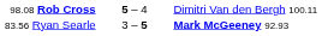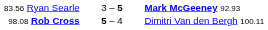 <table style="text-align:center">
 <tr>
 <th width=223></th>
 <th width=100></th>
 <th width=223></th>
 </tr>
 <tr>
+<td align=right><small>83.56</small> <a href='#'>Ryan Searle</a> </td>
+<td>3 – <strong>5</strong></td>
+<td align=left> <strong><a href='#'>Mark McGeeney</a></strong> <small>92.93</small></td>
+</tr>
+<tr>
 <td align=right><small>98.08</small> <strong><a href='#'>Rob Cross</a></strong> </td>
 <td><strong>5</strong> – 4</td>
 <td align=left> <a href='#'>Dimitri Van den Bergh</a> <small>100.11</small></td>
 </tr>
-<tr>
-<td align=right><small>83.56</small> <a href='#'>Ryan Searle</a> </td>
-<td>3 – <strong>5</strong></td>
-<td align=left> <strong><a href='#'>Mark McGeeney</a></strong> <small>92.93</small></td>
-</tr>
 </table>
